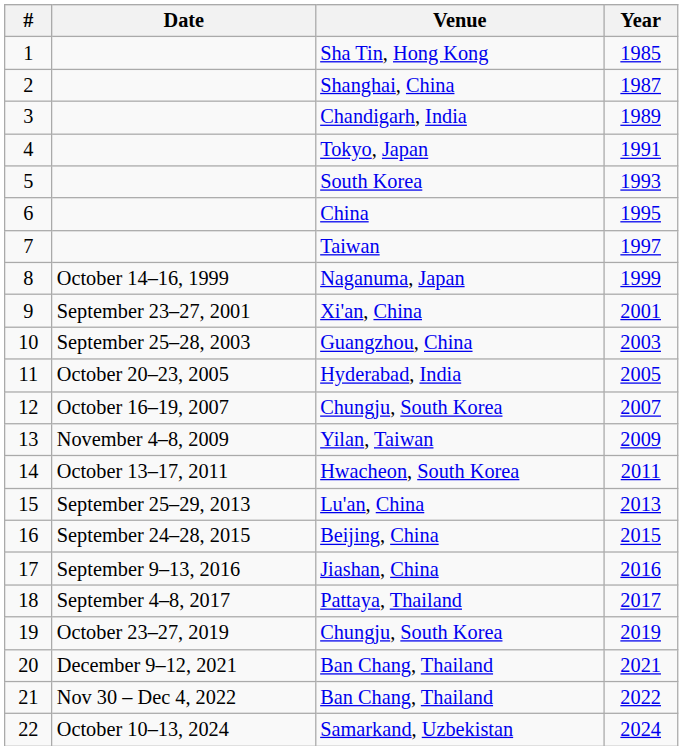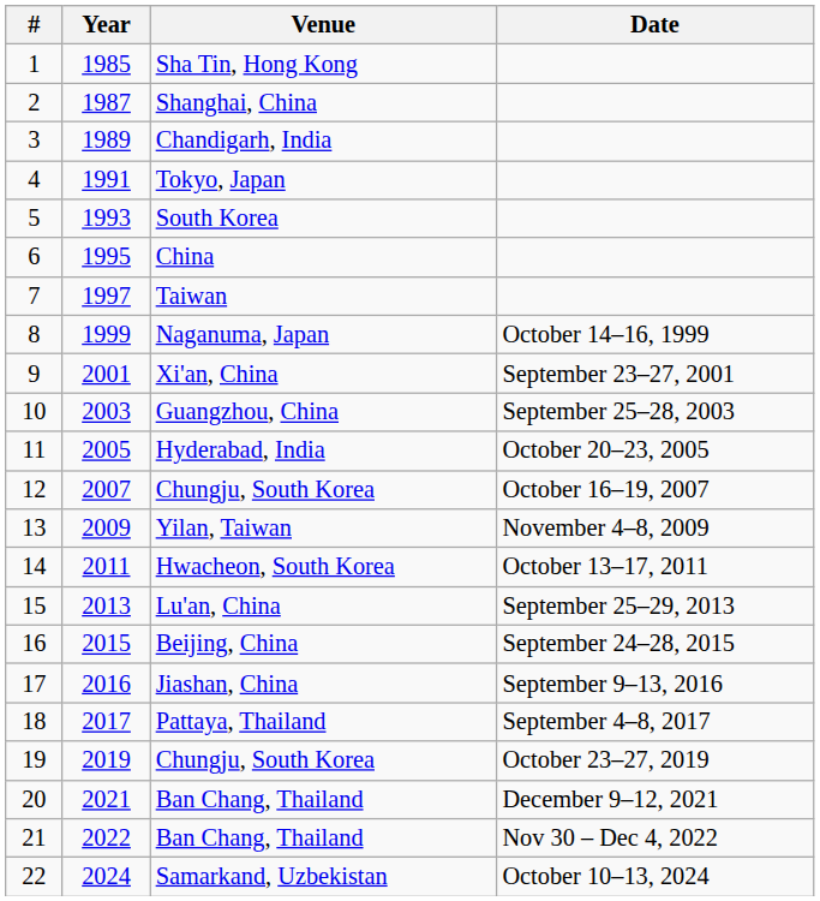 <table class="wikitable" style="text-align:center;">
 <tr style="background:#cccccc;">
 <th width=30>#</th>
+<th width=50>Year</th>
+<th width=220>Venue</th>
 <th width=200>Date</th>
-<th width=220>Venue</th>
-<th width=50>Year</th>
 </tr>
 <tr>
 <td>1</td>
+<td><a href='#'>1985</a></td>
+<td align=left> <a href='#'>Sha Tin</a>, <a href='#'>Hong Kong</a></td>
 <td align=left></td>
-<td align=left> <a href='#'>Sha Tin</a>, <a href='#'>Hong Kong</a></td>
-<td><a href='#'>1985</a></td>
 </tr>
 <tr>
 <td>2</td>
+<td><a href='#'>1987</a></td>
+<td align=left> <a href='#'>Shanghai</a>, <a href='#'>China</a></td>
 <td align=left></td>
-<td align=left> <a href='#'>Shanghai</a>, <a href='#'>China</a></td>
-<td><a href='#'>1987</a></td>
 </tr>
 <tr>
 <td>3</td>
+<td><a href='#'>1989</a></td>
+<td align=left> <a href='#'>Chandigarh</a>, <a href='#'>India</a></td>
 <td align=left></td>
-<td align=left> <a href='#'>Chandigarh</a>, <a href='#'>India</a></td>
-<td><a href='#'>1989</a></td>
 </tr>
 <tr>
 <td>4</td>
+<td><a href='#'>1991</a></td>
+<td align=left> <a href='#'>Tokyo</a>, <a href='#'>Japan</a></td>
 <td align=left></td>
-<td align=left> <a href='#'>Tokyo</a>, <a href='#'>Japan</a></td>
-<td><a href='#'>1991</a></td>
 </tr>
 <tr>
 <td>5</td>
+<td><a href='#'>1993</a></td>
+<td align=left> <a href='#'>South Korea</a></td>
 <td align=left></td>
-<td align=left> <a href='#'>South Korea</a></td>
-<td><a href='#'>1993</a></td>
 </tr>
 <tr>
 <td>6</td>
+<td><a href='#'>1995</a></td>
+<td align=left> <a href='#'>China</a></td>
 <td align=left></td>
-<td align=left> <a href='#'>China</a></td>
-<td><a href='#'>1995</a></td>
 </tr>
 <tr>
 <td>7</td>
+<td><a href='#'>1997</a></td>
+<td align=left> <a href='#'>Taiwan</a></td>
 <td align=left></td>
-<td align=left> <a href='#'>Taiwan</a></td>
-<td><a href='#'>1997</a></td>
 </tr>
 <tr>
 <td>8</td>
+<td><a href='#'>1999</a></td>
+<td align=left> <a href='#'>Naganuma</a>, <a href='#'>Japan</a></td>
 <td align=left>October 14–16, 1999</td>
-<td align=left> <a href='#'>Naganuma</a>, <a href='#'>Japan</a></td>
-<td><a href='#'>1999</a></td>
 </tr>
 <tr>
 <td>9</td>
+<td><a href='#'>2001</a></td>
+<td align=left> <a href='#'>Xi'an</a>, <a href='#'>China</a></td>
 <td align=left>September 23–27, 2001</td>
-<td align=left> <a href='#'>Xi'an</a>, <a href='#'>China</a></td>
-<td><a href='#'>2001</a></td>
 </tr>
 <tr>
 <td>10</td>
+<td><a href='#'>2003</a></td>
+<td align=left> <a href='#'>Guangzhou</a>, <a href='#'>China</a></td>
 <td align=left>September 25–28, 2003</td>
-<td align=left> <a href='#'>Guangzhou</a>, <a href='#'>China</a></td>
-<td><a href='#'>2003</a></td>
 </tr>
 <tr>
 <td>11</td>
+<td><a href='#'>2005</a></td>
+<td align=left> <a href='#'>Hyderabad</a>, <a href='#'>India</a></td>
 <td align=left>October 20–23, 2005</td>
-<td align=left> <a href='#'>Hyderabad</a>, <a href='#'>India</a></td>
-<td><a href='#'>2005</a></td>
 </tr>
 <tr>
 <td>12</td>
+<td><a href='#'>2007</a></td>
+<td align=left> <a href='#'>Chungju</a>, <a href='#'>South Korea</a></td>
 <td align=left>October 16–19, 2007</td>
-<td align=left> <a href='#'>Chungju</a>, <a href='#'>South Korea</a></td>
-<td><a href='#'>2007</a></td>
 </tr>
 <tr>
 <td>13</td>
+<td><a href='#'>2009</a></td>
+<td align=left> <a href='#'>Yilan</a>, <a href='#'>Taiwan</a></td>
 <td align=left>November 4–8, 2009</td>
-<td align=left> <a href='#'>Yilan</a>, <a href='#'>Taiwan</a></td>
-<td><a href='#'>2009</a></td>
 </tr>
 <tr>
 <td>14</td>
+<td><a href='#'>2011</a></td>
+<td align=left> <a href='#'>Hwacheon</a>, <a href='#'>South Korea</a></td>
 <td align=left>October 13–17, 2011</td>
-<td align=left> <a href='#'>Hwacheon</a>, <a href='#'>South Korea</a></td>
-<td><a href='#'>2011</a></td>
 </tr>
 <tr>
 <td>15</td>
+<td><a href='#'>2013</a></td>
+<td align=left> <a href='#'>Lu'an</a>, <a href='#'>China</a></td>
 <td align=left>September 25–29, 2013</td>
-<td align=left> <a href='#'>Lu'an</a>, <a href='#'>China</a></td>
-<td><a href='#'>2013</a></td>
 </tr>
 <tr>
 <td>16</td>
+<td><a href='#'>2015</a></td>
+<td align=left> <a href='#'>Beijing</a>, <a href='#'>China</a></td>
 <td align=left>September 24–28, 2015</td>
-<td align=left> <a href='#'>Beijing</a>, <a href='#'>China</a></td>
-<td><a href='#'>2015</a></td>
 </tr>
 <tr>
 <td>17</td>
+<td><a href='#'>2016</a></td>
+<td align=left> <a href='#'>Jiashan</a>, <a href='#'>China</a></td>
 <td align=left>September 9–13, 2016</td>
-<td align=left> <a href='#'>Jiashan</a>, <a href='#'>China</a></td>
-<td><a href='#'>2016</a></td>
 </tr>
 <tr>
 <td>18</td>
+<td><a href='#'>2017</a></td>
+<td align=left> <a href='#'>Pattaya</a>, <a href='#'>Thailand</a></td>
 <td align=left>September 4–8, 2017</td>
-<td align=left> <a href='#'>Pattaya</a>, <a href='#'>Thailand</a></td>
-<td><a href='#'>2017</a></td>
 </tr>
 <tr>
 <td>19</td>
+<td><a href='#'>2019</a></td>
+<td align=left> <a href='#'>Chungju</a>, <a href='#'>South Korea</a></td>
 <td align=left>October 23–27, 2019</td>
-<td align=left> <a href='#'>Chungju</a>, <a href='#'>South Korea</a></td>
-<td><a href='#'>2019</a></td>
 </tr>
 <tr>
 <td>20</td>
+<td><a href='#'>2021</a></td>
+<td align=left> <a href='#'>Ban Chang</a>, <a href='#'>Thailand</a></td>
 <td align=left>December 9–12, 2021</td>
-<td align=left> <a href='#'>Ban Chang</a>, <a href='#'>Thailand</a></td>
-<td><a href='#'>2021</a></td>
 </tr>
 <tr>
 <td>21</td>
+<td><a href='#'>2022</a></td>
+<td align=left> <a href='#'>Ban Chang</a>, <a href='#'>Thailand</a></td>
 <td align=left>Nov 30 – Dec 4, 2022</td>
-<td align=left> <a href='#'>Ban Chang</a>, <a href='#'>Thailand</a></td>
-<td><a href='#'>2022</a></td>
 </tr>
 <tr>
 <td>22</td>
+<td><a href='#'>2024</a></td>
+<td align=left> <a href='#'>Samarkand</a>, <a href='#'>Uzbekistan</a></td>
 <td align=left>October 10–13, 2024</td>
-<td align=left> <a href='#'>Samarkand</a>, <a href='#'>Uzbekistan</a></td>
-<td><a href='#'>2024</a></td>
 </tr>
 </table>
